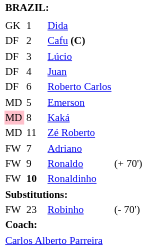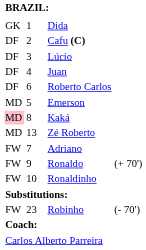 <table style="float:left; font-size:90%; margin-right:1em">
 <tr>
 <td colspan=4><strong>BRAZIL:</strong></td>
 </tr>
 <tr>
 <th width=25></th>
 <th width=25></th>
 </tr>
 <tr>
 <td>GK</td>
 <td>1</td>
 <td><a href='#'>Dida</a></td>
 </tr>
 <tr>
 <td>DF</td>
 <td>2</td>
 <td><a href='#'>Cafu</a> <strong>(C)</strong></td>
 </tr>
 <tr>
 <td>DF</td>
 <td>3</td>
 <td><a href='#'>Lúcio</a></td>
 </tr>
 <tr>
 <td>DF</td>
 <td>4</td>
 <td><a href='#'>Juan</a></td>
 </tr>
 <tr>
 <td>DF</td>
 <td>6</td>
 <td><a href='#'>Roberto Carlos</a></td>
 </tr>
 <tr>
 <td>MD</td>
 <td>5</td>
 <td><a href='#'>Emerson</a> </td>
 </tr>
 <tr>
 <td style="background: pink;">MD</td>
 <td>8</td>
 <td><a href='#'>Kaká</a></td>
 </tr>
 <tr>
 <td>MD</td>
-<td>11</td>
+<td>13</td>
 <td><a href='#'>Zé Roberto</a></td>
 </tr>
 <tr>
 <td>FW</td>
 <td>7</td>
 <td><a href='#'>Adriano</a></td>
 </tr>
 <tr>
 <td>FW</td>
 <td>9</td>
 <td><a href='#'>Ronaldo</a></td>
 <td>(+ 70')</td>
 </tr>
 <tr>
 <td>FW</td>
-<td><strong>10</strong></td>
+<td>10</td>
 <td><a href='#'>Ronaldinho</a></td>
 </tr>
 <tr>
 <td colspan=3><strong>Substitutions:</strong></td>
 </tr>
 <tr>
 <td>FW</td>
 <td>23</td>
 <td><a href='#'>Robinho</a></td>
 <td>(- 70')</td>
 </tr>
 <tr>
 <td colspan=3><strong>Coach:</strong></td>
 </tr>
 <tr>
 <td colspan=4><a href='#'>Carlos Alberto Parreira</a></td>
 </tr>
 </table>
